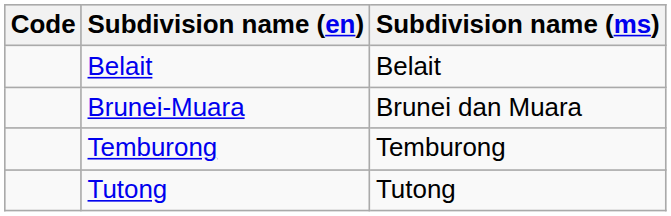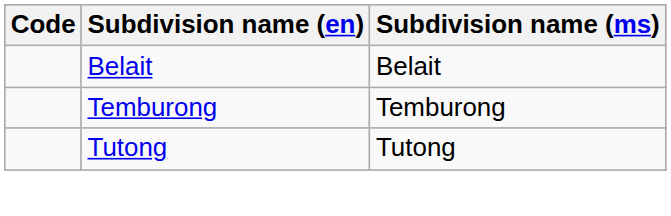 <table class="wikitable sortable">
 <tr>
 <th>Code</th>
 <th>Subdivision name (<a href='#'>en</a>)</th>
 <th>Subdivision name (<a href='#'>ms</a>)</th>
 </tr>
 <tr>
 <td></td>
 <td><a href='#'>Belait</a></td>
 <td>Belait</td>
 </tr>
 <tr>
 <td></td>
-<td><a href='#'>Brunei-Muara</a></td>
-<td>Brunei dan Muara</td>
-</tr>
-<tr>
-<td></td>
 <td><a href='#'>Temburong</a></td>
 <td>Temburong</td>
 </tr>
 <tr>
 <td></td>
 <td><a href='#'>Tutong</a></td>
 <td>Tutong</td>
 </tr>
 </table>
